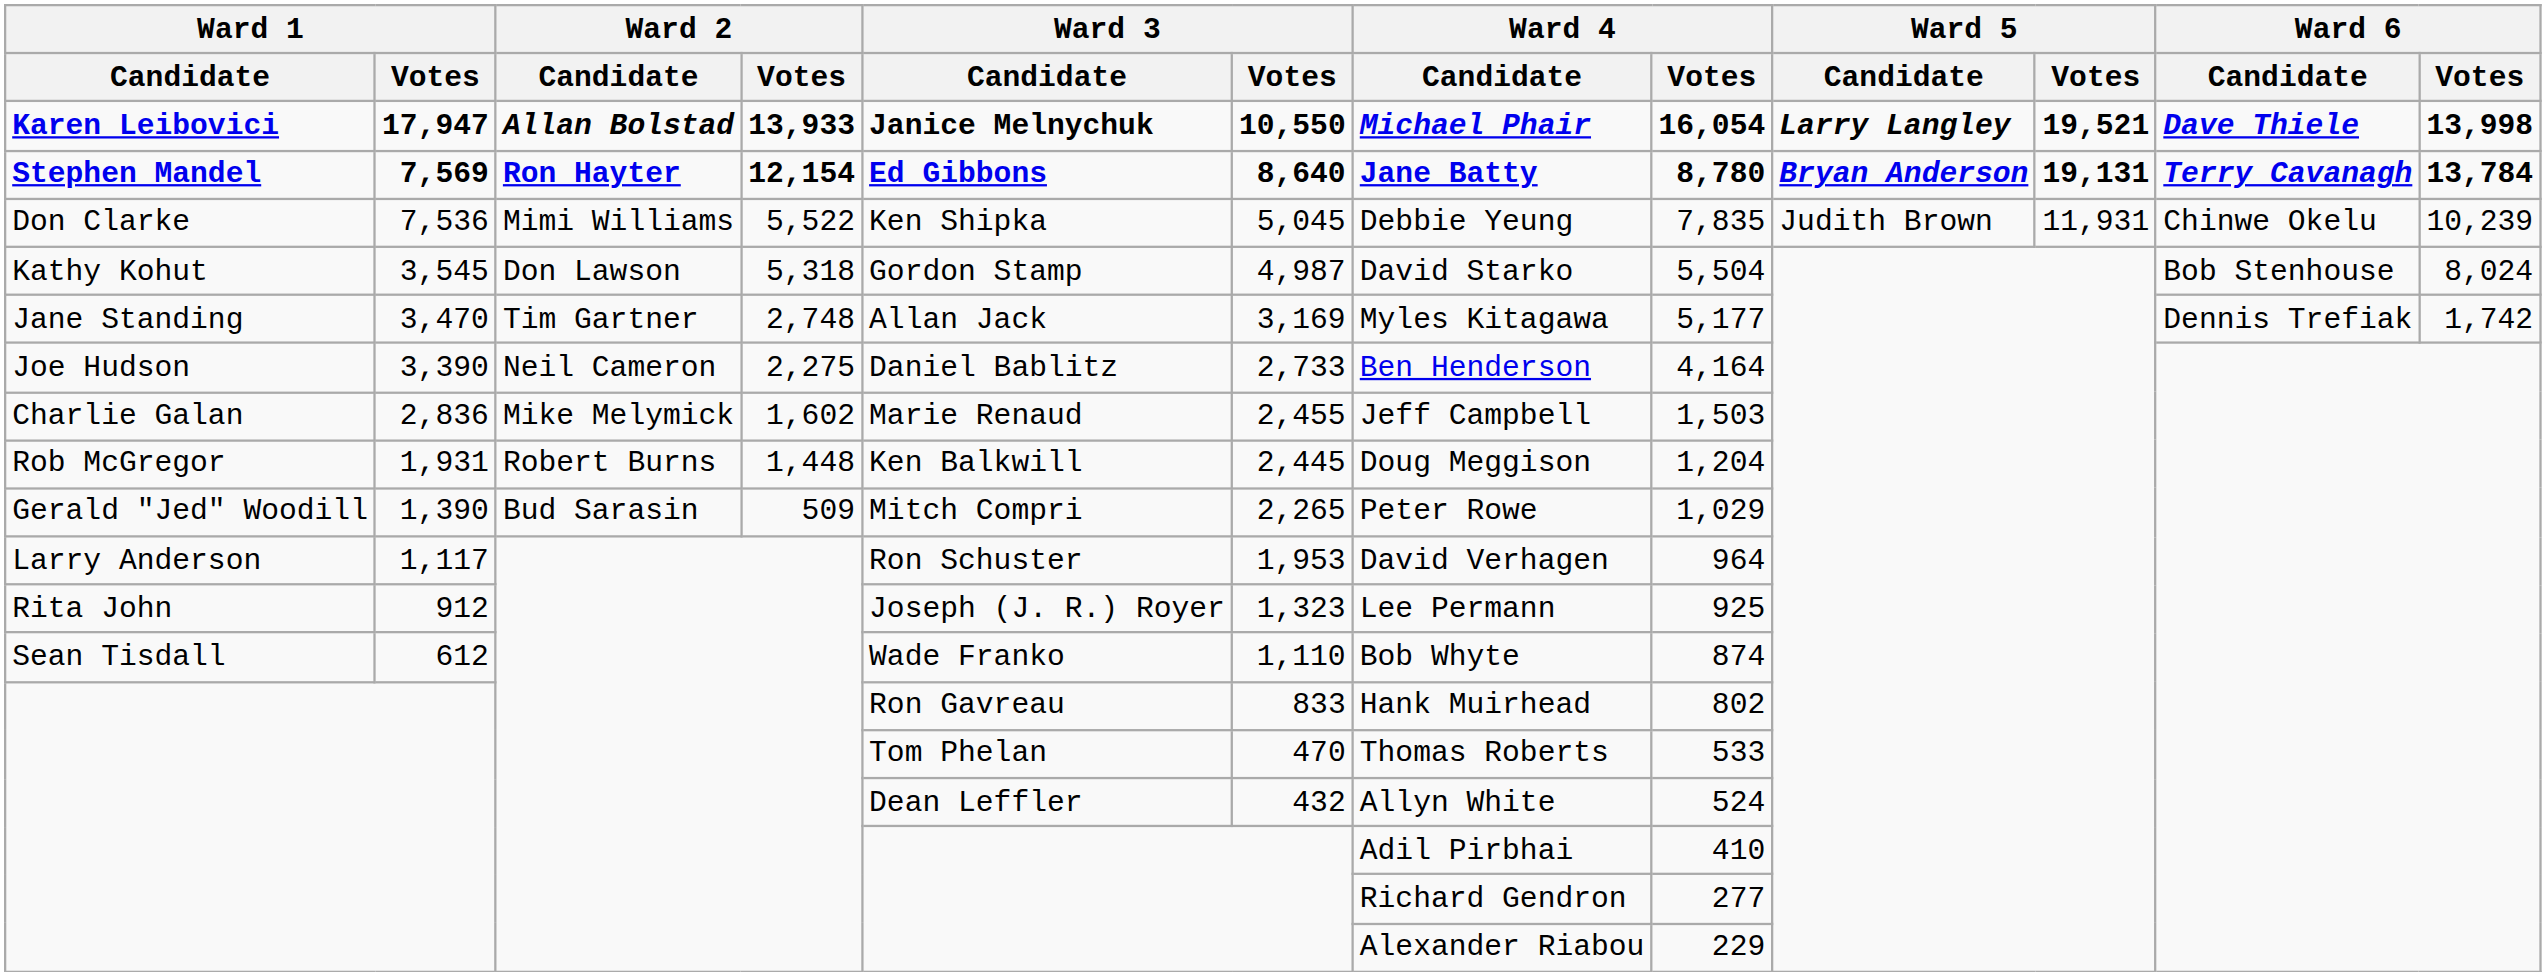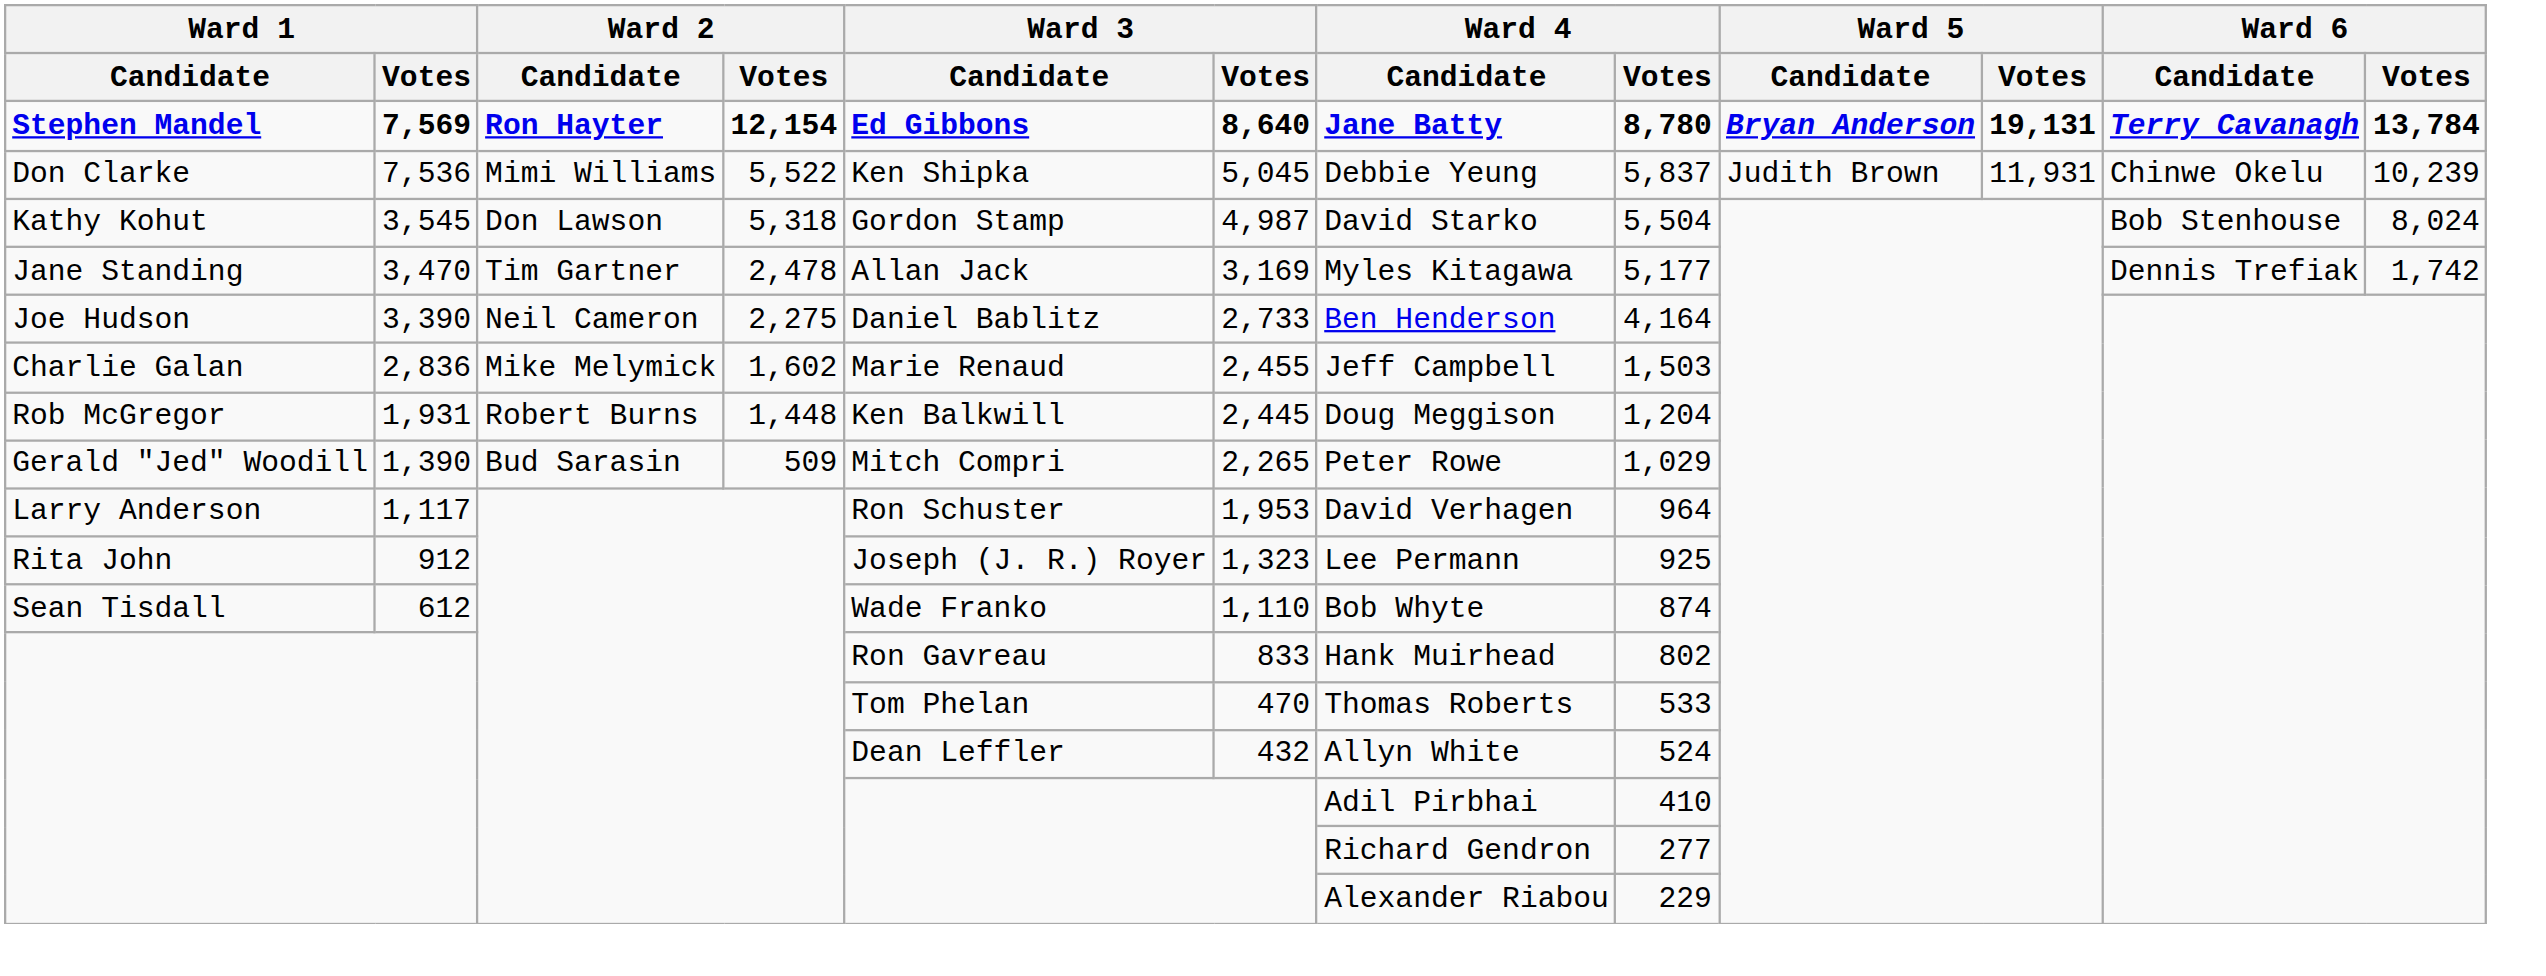 <table class="wikitable">
 <tr>
 <th colspan="2"><strong>Ward 1</strong></th>
 <th colspan="2"><strong>Ward 2</strong></th>
 <th colspan="2"><strong>Ward 3</strong></th>
 <th colspan="2"><strong>Ward 4</strong></th>
 <th colspan="2"><strong>Ward 5</strong></th>
 <th colspan="2"><strong>Ward 6</strong></th>
 </tr>
 <tr>
 <th><strong>Candidate</strong></th>
 <th><strong>Votes</strong></th>
 <th><strong>Candidate</strong></th>
 <th><strong>Votes</strong></th>
 <th><strong>Candidate</strong></th>
 <th><strong>Votes</strong></th>
 <th><strong>Candidate</strong></th>
 <th><strong>Votes</strong></th>
 <th><strong>Candidate</strong></th>
 <th><strong>Votes</strong></th>
 <th><strong>Candidate</strong></th>
 <th><strong>Votes</strong></th>
 </tr>
 <tr>
-<td><strong><a href='#'>Karen Leibovici</a></strong></td>
-<td align="right"><strong>17,947</strong></td>
-<td><strong><em>Allan Bolstad</em></strong></td>
-<td align="right"><strong>13,933</strong></td>
-<td><strong>Janice Melnychuk</strong></td>
-<td align="right"><strong>10,550</strong></td>
-<td><strong><em><a href='#'>Michael Phair</a></em></strong></td>
-<td align="right"><strong>16,054</strong></td>
-<td><strong><em>Larry Langley</em></strong></td>
-<td align="right"><strong>19,521</strong></td>
-<td><strong><em><a href='#'>Dave Thiele</a></em></strong></td>
-<td align="right"><strong>13,998</strong></td>
-</tr>
-<tr>
 <td><strong><a href='#'>Stephen Mandel</a></strong></td>
 <td align="right"><strong>7,569</strong></td>
 <td><strong><a href='#'>Ron Hayter</a></strong></td>
 <td align="right"><strong>12,154</strong></td>
 <td><strong><a href='#'>Ed Gibbons</a></strong></td>
 <td align="right"><strong>8,640</strong></td>
 <td><strong><a href='#'>Jane Batty</a></strong></td>
 <td align="right"><strong>8,780</strong></td>
 <td><strong><em><a href='#'>Bryan Anderson</a></em></strong></td>
 <td align="right"><strong>19,131</strong></td>
 <td><strong><em><a href='#'>Terry Cavanagh</a></em></strong></td>
 <td align="right"><strong>13,784</strong></td>
 </tr>
 <tr>
 <td>Don Clarke</td>
 <td align="right">7,536</td>
 <td>Mimi Williams</td>
 <td align="right">5,522</td>
 <td>Ken Shipka</td>
 <td align="right">5,045</td>
 <td>Debbie Yeung</td>
-<td align="right">7,835</td>
+<td align="right">5,837</td>
 <td>Judith Brown</td>
 <td align="right">11,931</td>
 <td>Chinwe Okelu</td>
 <td align="right">10,239</td>
 </tr>
 <tr>
 <td>Kathy Kohut</td>
 <td align="right">3,545</td>
 <td>Don Lawson</td>
 <td align="right">5,318</td>
 <td>Gordon Stamp</td>
 <td align="right">4,987</td>
 <td>David Starko</td>
 <td align="right">5,504</td>
 <td colspan="2" rowspan="15"></td>
 <td>Bob Stenhouse</td>
 <td align="right">8,024</td>
 </tr>
 <tr>
 <td>Jane Standing</td>
 <td align="right">3,470</td>
 <td>Tim Gartner</td>
-<td align="right">2,748</td>
+<td align="right">2,478</td>
 <td>Allan Jack</td>
 <td align="right">3,169</td>
 <td>Myles Kitagawa</td>
 <td align="right">5,177</td>
 <td>Dennis Trefiak</td>
 <td align="right">1,742</td>
 </tr>
 <tr>
 <td>Joe Hudson</td>
 <td align="right">3,390</td>
 <td>Neil Cameron</td>
 <td align="right">2,275</td>
 <td>Daniel Bablitz</td>
 <td align="right">2,733</td>
 <td><a href='#'>Ben Henderson</a></td>
 <td align="right">4,164</td>
 <td colspan="2" rowspan="13"></td>
 </tr>
 <tr>
 <td>Charlie Galan</td>
 <td align="right">2,836</td>
 <td>Mike Melymick</td>
 <td align="right">1,602</td>
 <td>Marie Renaud</td>
 <td align="right">2,455</td>
 <td>Jeff Campbell</td>
 <td align="right">1,503</td>
 </tr>
 <tr>
 <td>Rob McGregor</td>
 <td align="right">1,931</td>
 <td>Robert Burns</td>
 <td align="right">1,448</td>
 <td>Ken Balkwill</td>
 <td align="right">2,445</td>
 <td>Doug Meggison</td>
 <td align="right">1,204</td>
 </tr>
 <tr>
 <td>Gerald "Jed" Woodill</td>
 <td align="right">1,390</td>
 <td>Bud Sarasin</td>
 <td align="right">509</td>
 <td>Mitch Compri</td>
 <td align="right">2,265</td>
 <td>Peter Rowe</td>
 <td align="right">1,029</td>
 </tr>
 <tr>
 <td>Larry Anderson</td>
 <td align="right">1,117</td>
 <td colspan="2" rowspan="9"></td>
 <td>Ron Schuster</td>
 <td align="right">1,953</td>
 <td>David Verhagen</td>
 <td align="right">964</td>
 </tr>
 <tr>
 <td>Rita John</td>
 <td align="right">912</td>
 <td>Joseph (J. R.) Royer</td>
 <td align="right">1,323</td>
 <td>Lee Permann</td>
 <td align="right">925</td>
 </tr>
 <tr>
 <td>Sean Tisdall</td>
 <td align="right">612</td>
 <td>Wade Franko</td>
 <td align="right">1,110</td>
 <td>Bob Whyte</td>
 <td align="right">874</td>
 </tr>
 <tr>
 <td colspan="2" rowspan="6"></td>
 <td>Ron Gavreau</td>
 <td align="right">833</td>
 <td>Hank Muirhead</td>
 <td align="right">802</td>
 </tr>
 <tr>
 <td>Tom Phelan</td>
 <td align="right">470</td>
 <td>Thomas Roberts</td>
 <td align="right">533</td>
 </tr>
 <tr>
 <td>Dean Leffler</td>
 <td align="right">432</td>
 <td>Allyn White</td>
 <td align="right">524</td>
 </tr>
 <tr>
 <td colspan="2" rowspan="3"></td>
 <td>Adil Pirbhai</td>
 <td align="right">410</td>
 </tr>
 <tr>
 <td>Richard Gendron</td>
 <td align="right">277</td>
 </tr>
 <tr>
 <td>Alexander Riabou</td>
 <td align="right">229</td>
 </tr>
 </table>
